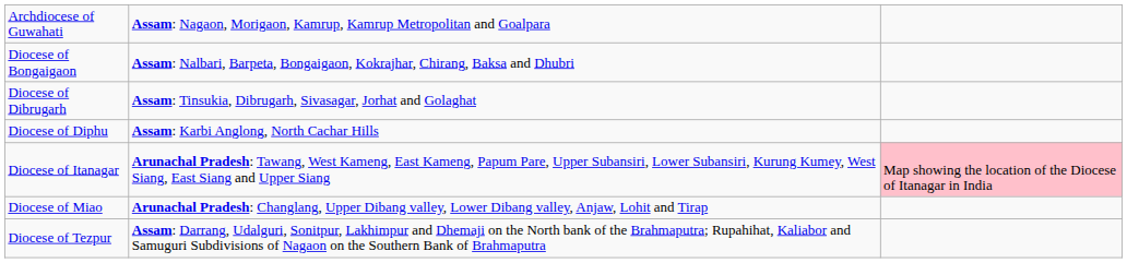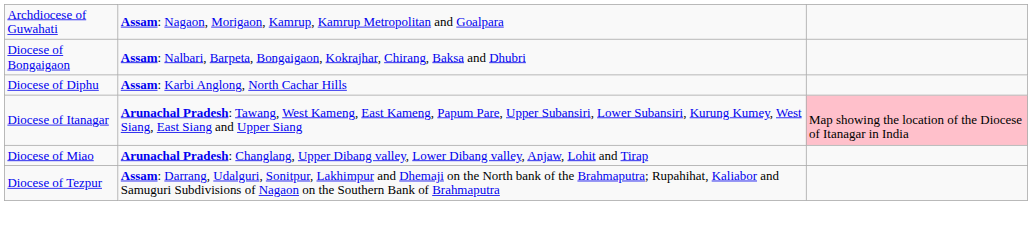 <table class="wikitable" style="width:100%">
 <tr>
 <td><a href='#'>Archdiocese of Guwahati</a></td>
 <td><strong><a href='#'>Assam</a></strong>: <a href='#'>Nagaon</a>, <a href='#'>Morigaon</a>, <a href='#'>Kamrup</a>, <a href='#'>Kamrup Metropolitan</a> and <a href='#'>Goalpara</a></td>
 <td></td>
 </tr>
 <tr>
 <td><a href='#'>Diocese of Bongaigaon</a></td>
 <td><strong><a href='#'>Assam</a></strong>: <a href='#'>Nalbari</a>, <a href='#'>Barpeta</a>, <a href='#'>Bongaigaon</a>, <a href='#'>Kokrajhar</a>, <a href='#'>Chirang</a>, <a href='#'>Baksa</a> and <a href='#'>Dhubri</a></td>
-<td></td>
-</tr>
-<tr>
-<td><a href='#'>Diocese of Dibrugarh</a></td>
-<td><strong><a href='#'>Assam</a></strong>: <a href='#'>Tinsukia</a>, <a href='#'>Dibrugarh</a>, <a href='#'>Sivasagar</a>, <a href='#'>Jorhat</a> and <a href='#'>Golaghat</a></td>
 <td></td>
 </tr>
 <tr>
 <td><a href='#'>Diocese of Diphu</a></td>
 <td><strong><a href='#'>Assam</a></strong>: <a href='#'>Karbi Anglong</a>, <a href='#'>North Cachar Hills</a></td>
 <td></td>
 </tr>
 <tr>
 <td><a href='#'>Diocese of Itanagar</a></td>
 <td><strong><a href='#'>Arunachal Pradesh</a></strong>: <a href='#'>Tawang</a>, <a href='#'>West Kameng</a>, <a href='#'>East Kameng</a>, <a href='#'>Papum Pare</a>, <a href='#'>Upper Subansiri</a>, <a href='#'>Lower Subansiri</a>, <a href='#'>Kurung Kumey</a>, <a href='#'>West Siang</a>, <a href='#'>East Siang</a> and <a href='#'>Upper Siang</a></td>
 <td style="background: pink;"><br>Map showing the location of the Diocese of Itanagar in India</td>
 </tr>
 <tr>
 <td><a href='#'>Diocese of Miao</a></td>
 <td><strong><a href='#'>Arunachal Pradesh</a></strong>: <a href='#'>Changlang</a>, <a href='#'>Upper Dibang valley</a>, <a href='#'>Lower Dibang valley</a>, <a href='#'>Anjaw</a>, <a href='#'>Lohit</a> and <a href='#'>Tirap</a></td>
 <td></td>
 </tr>
 <tr>
 <td><a href='#'>Diocese of Tezpur</a></td>
 <td><strong><a href='#'>Assam</a></strong>: <a href='#'>Darrang</a>, <a href='#'>Udalguri</a>, <a href='#'>Sonitpur</a>, <a href='#'>Lakhimpur</a> and <a href='#'>Dhemaji</a> on the North bank of the <a href='#'>Brahmaputra</a>; Rupahihat, <a href='#'>Kaliabor</a> and Samuguri Subdivisions of <a href='#'>Nagaon</a> on the Southern Bank of <a href='#'>Brahmaputra</a></td>
 <td></td>
 </tr>
 </table>
